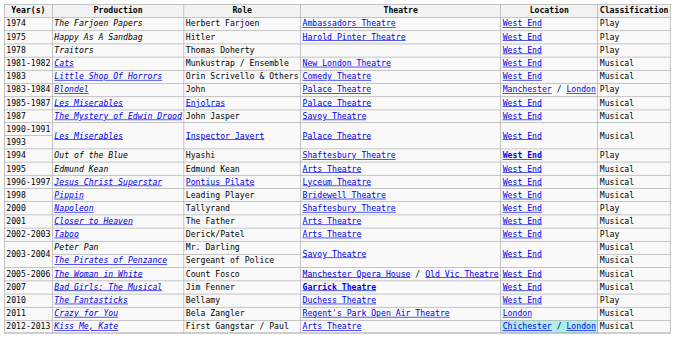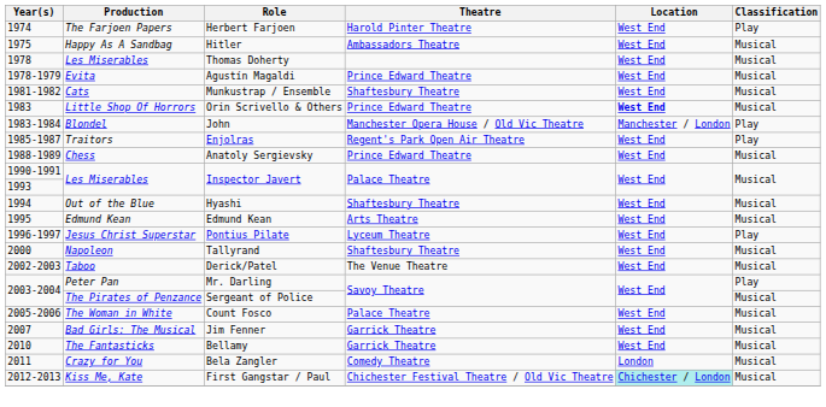 <table class="wikitable" style="text-align:left; font-size:95%">
 <tr>
 <th>Year(s)</th>
 <th>Production</th>
 <th>Role</th>
 <th>Theatre</th>
 <th>Location</th>
 <th>Classification</th>
 </tr>
 <tr>
 <td>1974</td>
 <td><em>The Farjoen Papers</em></td>
 <td>Herbert Farjoen</td>
-<td><a href='#'>Ambassadors Theatre</a></td>
+<td><a href='#'>Harold Pinter Theatre</a></td>
 <td><a href='#'>West End</a></td>
 <td>Play</td>
 </tr>
 <tr>
 <td>1975</td>
 <td><em>Happy As A Sandbag</em></td>
 <td>Hitler</td>
-<td><a href='#'>Harold Pinter Theatre</a></td>
+<td><a href='#'>Ambassadors Theatre</a></td>
 <td><a href='#'>West End</a></td>
-<td>Play</td>
+<td>Musical</td>
 </tr>
 <tr>
 <td>1978</td>
-<td><em>Traitors</em></td>
+<td><em><a href='#'>Les Miserables</a></em></td>
 <td>Thomas Doherty</td>
 <td></td>
 <td><a href='#'>West End</a></td>
-<td>Play</td>
+<td>Musical</td>
+</tr>
+<tr>
+<td>1978-1979</td>
+<td><em><a href='#'>Evita</a></em></td>
+<td>Agustín Magaldi</td>
+<td><a href='#'>Prince Edward Theatre</a></td>
+<td><a href='#'>West End</a></td>
+<td>Musical</td>
 </tr>
 <tr>
 <td>1981-1982</td>
 <td><em><a href='#'>Cats</a></em></td>
 <td>Munkustrap / Ensemble</td>
-<td><a href='#'>New London Theatre</a></td>
+<td><a href='#'>Shaftesbury Theatre</a></td>
 <td><a href='#'>West End</a></td>
 <td>Musical</td>
 </tr>
 <tr>
 <td>1983</td>
 <td><em><a href='#'>Little Shop Of Horrors</a></em></td>
 <td>Orin Scrivello & Others</td>
-<td><a href='#'>Comedy Theatre</a></td>
-<td><a href='#'>West End</a></td>
+<td><a href='#'>Prince Edward Theatre</a></td>
+<td><strong><a href='#'>West End</a></strong></td>
 <td>Musical</td>
 </tr>
 <tr>
 <td>1983-1984</td>
 <td><em><a href='#'>Blondel</a></em></td>
 <td>John</td>
-<td><a href='#'>Palace Theatre</a></td>
+<td><a href='#'>Manchester Opera House</a> / <a href='#'>Old Vic Theatre</a></td>
 <td><a href='#'>Manchester</a> / <a href='#'>London</a></td>
 <td>Play</td>
 </tr>
 <tr>
 <td>1985-1987</td>
-<td><em><a href='#'>Les Miserables</a></em></td>
+<td><em>Traitors</em></td>
 <td><a href='#'>Enjolras</a></td>
-<td><a href='#'>Palace Theatre</a></td>
+<td><a href='#'>Regent's Park Open Air Theatre</a></td>
 <td><a href='#'>West End</a></td>
-<td>Musical</td>
+<td>Play</td>
 </tr>
 <tr>
-<td>1987</td>
-<td><em><a href='#'>The Mystery of Edwin Drood</a></em></td>
-<td>John Jasper</td>
-<td><a href='#'>Savoy Theatre</a></td>
+<td>1988-1989</td>
+<td><em><a href='#'>Chess</a></em></td>
+<td>Anatoly Sergievsky</td>
+<td><a href='#'>Prince Edward Theatre</a></td>
 <td><a href='#'>West End</a></td>
 <td>Musical</td>
 </tr>
 <tr>
 <td>1990-1991</td>
 <td rowspan=2><em><a href='#'>Les Miserables</a></em></td>
 <td rowspan=2><a href='#'>Inspector Javert</a></td>
 <td rowspan=2><a href='#'>Palace Theatre</a></td>
 <td rowspan=2><a href='#'>West End</a></td>
 <td rowspan=2>Musical</td>
 </tr>
 <tr>
 <td>1993</td>
 </tr>
 <tr>
 <td>1994</td>
 <td><em>Out of the Blue</em></td>
 <td>Hyashi</td>
 <td><a href='#'>Shaftesbury Theatre</a></td>
-<td><strong><a href='#'>West End</a></strong></td>
-<td>Play</td>
+<td><a href='#'>West End</a></td>
+<td>Musical</td>
 </tr>
 <tr>
 <td>1995</td>
 <td><em>Edmund Kean</em></td>
 <td>Edmund Kean</td>
 <td><a href='#'>Arts Theatre</a></td>
 <td><a href='#'>West End</a></td>
 <td>Musical</td>
 </tr>
 <tr>
 <td>1996-1997</td>
 <td><em><a href='#'>Jesus Christ Superstar</a></em></td>
 <td><a href='#'>Pontius Pilate</a></td>
 <td><a href='#'>Lyceum Theatre</a></td>
 <td><a href='#'>West End</a></td>
-<td>Musical</td>
-</tr>
-<tr>
-<td>1998</td>
-<td><em><a href='#'>Pippin</a></em></td>
-<td>Leading Player</td>
-<td><a href='#'>Bridewell Theatre</a></td>
-<td><a href='#'>West End</a></td>
-<td>Musical</td>
+<td>Play</td>
 </tr>
 <tr>
 <td>2000</td>
 <td><em><a href='#'>Napoleon</a></em></td>
 <td>Tallyrand</td>
 <td><a href='#'>Shaftesbury Theatre</a></td>
 <td><a href='#'>West End</a></td>
-<td>Play</td>
-</tr>
-<tr>
-<td>2001</td>
-<td><em><a href='#'>Closer to Heaven</a></em></td>
-<td>The Father</td>
-<td><a href='#'>Arts Theatre</a></td>
-<td><a href='#'>West End</a></td>
 <td>Musical</td>
 </tr>
 <tr>
 <td>2002-2003</td>
 <td><em><a href='#'>Taboo</a></em></td>
 <td>Derick/Patel</td>
-<td><a href='#'>Arts Theatre</a></td>
+<td>The Venue Theatre</td>
 <td><a href='#'>West End</a></td>
-<td>Play</td>
+<td>Musical</td>
 </tr>
 <tr>
 <td rowspan=2>2003-2004</td>
 <td><em>Peter Pan</em></td>
 <td>Mr. Darling</td>
 <td rowspan=2><a href='#'>Savoy Theatre</a></td>
 <td rowspan=2><a href='#'>West End</a></td>
-<td>Musical</td>
+<td>Play</td>
 </tr>
 <tr>
 <td><em><a href='#'>The Pirates of Penzance</a></em></td>
 <td>Sergeant of Police</td>
 <td>Musical</td>
 </tr>
 <tr>
 <td>2005-2006</td>
 <td><em><a href='#'>The Woman in White</a></em></td>
 <td>Count Fosco</td>
-<td><a href='#'>Manchester Opera House</a> / <a href='#'>Old Vic Theatre</a></td>
+<td><a href='#'>Palace Theatre</a></td>
 <td><a href='#'>West End</a></td>
 <td>Musical</td>
 </tr>
 <tr>
 <td>2007</td>
 <td><em><a href='#'>Bad Girls: The Musical</a></em></td>
 <td>Jim Fenner</td>
-<td><strong><a href='#'>Garrick Theatre</a></strong></td>
+<td><a href='#'>Garrick Theatre</a></td>
 <td><a href='#'>West End</a></td>
 <td>Musical</td>
 </tr>
 <tr>
 <td>2010</td>
 <td><em><a href='#'>The Fantasticks</a></em></td>
 <td>Bellamy</td>
-<td><a href='#'>Duchess Theatre</a></td>
+<td><a href='#'>Garrick Theatre</a></td>
 <td><a href='#'>West End</a></td>
-<td>Play</td>
+<td>Musical</td>
 </tr>
 <tr>
 <td>2011</td>
 <td><em><a href='#'>Crazy for You</a></em></td>
 <td>Bela Zangler</td>
-<td><a href='#'>Regent's Park Open Air Theatre</a></td>
+<td><a href='#'>Comedy Theatre</a></td>
 <td><a href='#'>London</a></td>
 <td>Musical</td>
 </tr>
 <tr>
 <td>2012-2013</td>
 <td><em><a href='#'>Kiss Me, Kate</a></em></td>
 <td>First Gangstar / Paul</td>
-<td><a href='#'>Arts Theatre</a></td>
+<td><a href='#'>Chichester Festival Theatre</a> / <a href='#'>Old Vic Theatre</a></td>
 <td style="background: paleturquoise;"><a href='#'>Chichester</a> / <a href='#'>London</a></td>
 <td>Musical</td>
 </tr>
 <tr>
 </tr>
 </table>
